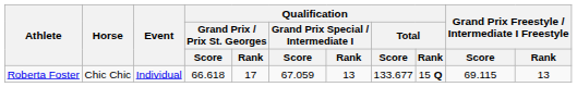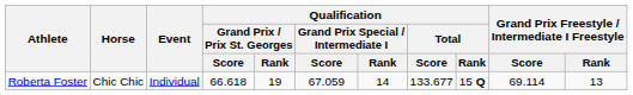 <table class=wikitable style=font-size:90%;text-align:center>
 <tr>
 <th rowspan=3>Athlete</th>
 <th rowspan=3>Horse</th>
 <th rowspan=3>Event</th>
 <th colspan=6>Qualification</th>
 <th colspan=2 rowspan=2>Grand Prix Freestyle /<br>Intermediate I Freestyle</th>
 </tr>
 <tr style=font-size:95%>
 <th colspan=2>Grand Prix /<br>Prix St. Georges</th>
 <th colspan=2>Grand Prix Special /<br>Intermediate I</th>
 <th colspan=2>Total</th>
 </tr>
 <tr style=font-size:95%>
 <th>Score</th>
 <th>Rank</th>
 <th>Score</th>
 <th>Rank</th>
 <th>Score</th>
 <th>Rank</th>
 <th>Score</th>
 <th>Rank</th>
 </tr>
 <tr>
 <td align=left><a href='#'>Roberta Foster</a></td>
 <td align=left>Chic Chic</td>
 <td align=left><a href='#'>Individual</a></td>
 <td>66.618</td>
-<td>17</td>
+<td>19</td>
 <td>67.059</td>
-<td>13</td>
+<td>14</td>
 <td>133.677</td>
 <td>15 <strong>Q</strong></td>
-<td>69.115</td>
+<td>69.114</td>
 <td>13</td>
 </tr>
 </table>
